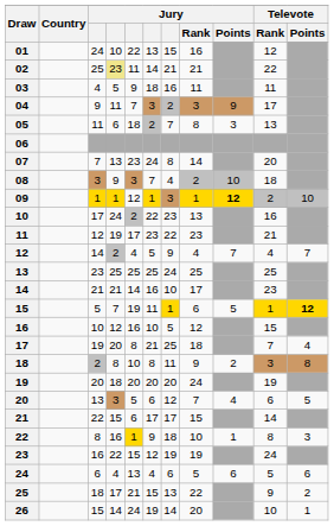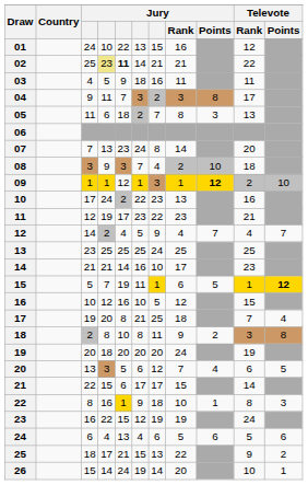 <table class="sortable wikitable collapsible plainrowheaders" style="text-align:center;">
 <tr>
 </tr>
 <tr>
 <th scope="col" rowspan="2">Draw</th>
 <th scope="col" rowspan="2">Country</th>
 <th scope="col" colspan="7">Jury</th>
 <th scope="col" colspan="2">Televote</th>
 </tr>
 <tr>
 <th scope="col"><small></small></th>
 <th scope="col"><small></small></th>
 <th scope="col"><small></small></th>
 <th scope="col"><small></small></th>
 <th scope="col"><small></small></th>
 <th scope="col">Rank</th>
 <th scope="col">Points</th>
 <th scope="col">Rank</th>
 <th scope="col">Points</th>
 </tr>
 <tr>
 <th scope="row" style="text-align:center;">01</th>
 <td style="text-align:left;"></td>
 <td>24</td>
 <td>10</td>
 <td>22</td>
 <td>13</td>
 <td>15</td>
 <td>16</td>
 <td style="background:#AAAAAA;"></td>
 <td>12</td>
 <td style="background:#AAAAAA;"></td>
 </tr>
 <tr>
 <th scope="row" style="text-align:center;">02</th>
 <td style="text-align:left;"></td>
 <td>25</td>
 <td style="background: khaki;">23</td>
-<td>11</td>
+<td><strong>11</strong></td>
 <td>14</td>
 <td>21</td>
 <td>21</td>
 <td style="background:#AAAAAA;"></td>
 <td>22</td>
 <td style="background:#AAAAAA;"></td>
 </tr>
 <tr>
 <th scope="row" style="text-align:center;">03</th>
 <td style="text-align:left;"></td>
 <td>4</td>
 <td>5</td>
 <td>9</td>
 <td>18</td>
 <td>16</td>
 <td>11</td>
 <td style="background:#AAAAAA;"></td>
 <td>11</td>
 <td style="background:#AAAAAA;"></td>
 </tr>
 <tr>
 <th scope="row" style="text-align:center;">04</th>
 <td style="text-align:left;"></td>
 <td>9</td>
 <td>11</td>
 <td>7</td>
 <td style="background:#CC9966;">3</td>
 <td style="background:silver;">2</td>
 <td style="background:#CC9966;">3</td>
-<td style="background:#CC9966;">9</td>
+<td style="background:#CC9966;">8</td>
 <td>17</td>
 <td style="background:#AAAAAA;"></td>
 </tr>
 <tr>
 <th scope="row" style="text-align:center;">05</th>
 <td style="text-align:left;"></td>
 <td>11</td>
 <td>6</td>
 <td>18</td>
 <td style="background:silver;">2</td>
 <td>7</td>
 <td>8</td>
 <td>3</td>
 <td>13</td>
 <td style="background:#AAAAAA;"></td>
 </tr>
 <tr class="sortbottom">
 <th scope="row" style="text-align:center;">06</th>
 <td style="text-align:left;"></td>
 <td style="background:#AAAAAA;"></td>
 <td style="background:#AAAAAA;"></td>
 <td style="background:#AAAAAA;"></td>
 <td style="background:#AAAAAA;"></td>
 <td style="background:#AAAAAA;"></td>
 <td style="background:#AAAAAA;"></td>
 <td style="background:#AAAAAA;"></td>
 <td style="background:#AAAAAA;"></td>
 <td style="background:#AAAAAA;"></td>
 </tr>
 <tr>
 <th scope="row" style="text-align:center;">07</th>
 <td style="text-align:left;"></td>
 <td>7</td>
 <td>13</td>
 <td>23</td>
 <td>24</td>
 <td>8</td>
 <td>14</td>
 <td style="background:#AAAAAA;"></td>
 <td>20</td>
 <td style="background:#AAAAAA;"></td>
 </tr>
 <tr>
 <th scope="row" style="text-align:center;">08</th>
 <td style="text-align:left;"></td>
 <td style="background:#CC9966;">3</td>
 <td>9</td>
 <td style="background:#CC9966;">3</td>
 <td>7</td>
 <td>4</td>
 <td style="background:silver;">2</td>
 <td style="background:silver;">10</td>
 <td>18</td>
 <td style="background:#AAAAAA;"></td>
 </tr>
 <tr>
 <th scope="row" style="text-align:center;">09</th>
 <td style="text-align:left;"></td>
 <td style="background:gold;">1</td>
 <td style="background:gold;">1</td>
 <td>12</td>
 <td style="background:gold;">1</td>
 <td style="background:#CC9966;">3</td>
 <td style="background:gold;">1</td>
 <td style="background:gold;"><strong>12</strong></td>
 <td style="background:silver;">2</td>
 <td style="background:silver;">10</td>
 </tr>
 <tr>
 <th scope="row" style="text-align:center;">10</th>
 <td style="text-align:left;"></td>
 <td>17</td>
 <td>24</td>
 <td style="background:silver;">2</td>
 <td>22</td>
 <td>23</td>
 <td>13</td>
 <td style="background:#AAAAAA;"></td>
 <td>16</td>
 <td style="background:#AAAAAA;"></td>
 </tr>
 <tr>
 <th scope="row" style="text-align:center;">11</th>
 <td style="text-align:left;"></td>
 <td>12</td>
 <td>19</td>
 <td>17</td>
 <td>23</td>
 <td>22</td>
 <td>23</td>
 <td style="background:#AAAAAA;"></td>
 <td>21</td>
 <td style="background:#AAAAAA;"></td>
 </tr>
 <tr>
 <th scope="row" style="text-align:center;">12</th>
 <td style="text-align:left;"></td>
 <td>14</td>
 <td style="background:silver;">2</td>
 <td>4</td>
 <td>5</td>
 <td>9</td>
 <td>4</td>
 <td>7</td>
 <td>4</td>
 <td>7</td>
 </tr>
 <tr>
 <th scope="row" style="text-align:center;">13</th>
 <td style="text-align:left;"></td>
 <td>23</td>
 <td>25</td>
 <td>25</td>
 <td>25</td>
 <td>24</td>
 <td>25</td>
 <td style="background:#AAAAAA;"></td>
 <td>25</td>
 <td style="background:#AAAAAA;"></td>
 </tr>
 <tr>
 <th scope="row" style="text-align:center;">14</th>
 <td style="text-align:left;"></td>
 <td>21</td>
 <td>21</td>
 <td>14</td>
 <td>16</td>
 <td>10</td>
 <td>17</td>
 <td style="background:#AAAAAA;"></td>
 <td>23</td>
 <td style="background:#AAAAAA;"></td>
 </tr>
 <tr>
 <th scope="row" style="text-align:center;">15</th>
 <td style="text-align:left;"></td>
 <td>5</td>
 <td>7</td>
 <td>19</td>
 <td>11</td>
 <td style="background:gold;">1</td>
 <td>6</td>
 <td>5</td>
 <td style="background:gold;">1</td>
 <td style="background:gold;"><strong>12</strong></td>
 </tr>
 <tr>
 <th scope="row" style="text-align:center;">16</th>
 <td style="text-align:left;"></td>
 <td>10</td>
 <td>12</td>
 <td>16</td>
 <td>10</td>
 <td>5</td>
 <td>12</td>
 <td style="background:#AAAAAA;"></td>
 <td>15</td>
 <td style="background:#AAAAAA;"></td>
 </tr>
 <tr>
 <th scope="row" style="text-align:center;">17</th>
 <td style="text-align:left;"></td>
 <td>19</td>
 <td>20</td>
 <td>8</td>
 <td>21</td>
 <td>25</td>
 <td>18</td>
 <td style="background:#AAAAAA;"></td>
 <td>7</td>
 <td>4</td>
 </tr>
 <tr>
 <th scope="row" style="text-align:center;">18</th>
 <td style="text-align:left;"></td>
 <td style="background:silver;">2</td>
 <td>8</td>
 <td>10</td>
 <td>8</td>
 <td>11</td>
 <td>9</td>
 <td>2</td>
 <td style="background:#CC9966;">3</td>
 <td style="background:#CC9966;">8</td>
 </tr>
 <tr>
 <th scope="row" style="text-align:center;">19</th>
 <td style="text-align:left;"></td>
 <td>20</td>
 <td>18</td>
 <td>20</td>
 <td>20</td>
 <td>20</td>
 <td>24</td>
 <td style="background:#AAAAAA;"></td>
 <td>19</td>
 <td style="background:#AAAAAA;"></td>
 </tr>
 <tr>
 <th scope="row" style="text-align:center;">20</th>
 <td style="text-align:left;"></td>
 <td>13</td>
 <td style="background:#CC9966;">3</td>
 <td>5</td>
 <td>6</td>
 <td>12</td>
 <td>7</td>
 <td>4</td>
 <td>6</td>
 <td>5</td>
 </tr>
 <tr>
 <th scope="row" style="text-align:center;">21</th>
 <td style="text-align:left;"></td>
 <td>22</td>
 <td>15</td>
 <td>6</td>
 <td>17</td>
 <td>17</td>
 <td>15</td>
 <td style="background:#AAAAAA;"></td>
 <td>14</td>
 <td style="background:#AAAAAA;"></td>
 </tr>
 <tr>
 <th scope="row" style="text-align:center;">22</th>
 <td style="text-align:left;"></td>
 <td>8</td>
 <td>16</td>
 <td style="background:gold;">1</td>
 <td>9</td>
 <td>18</td>
 <td>10</td>
 <td>1</td>
 <td>8</td>
 <td>3</td>
 </tr>
 <tr>
 <th scope="row" style="text-align:center;">23</th>
 <td style="text-align:left;"></td>
 <td>16</td>
 <td>22</td>
 <td>15</td>
 <td>12</td>
 <td>19</td>
 <td>19</td>
 <td style="background:#AAAAAA;"></td>
 <td>24</td>
 <td style="background:#AAAAAA;"></td>
 </tr>
 <tr>
 <th scope="row" style="text-align:center;">24</th>
 <td style="text-align:left;"></td>
 <td>6</td>
 <td>4</td>
 <td>13</td>
 <td>4</td>
 <td>6</td>
 <td>5</td>
 <td>6</td>
 <td>5</td>
 <td>6</td>
 </tr>
 <tr>
 <th scope="row" style="text-align:center;">25</th>
 <td style="text-align:left;"></td>
 <td>18</td>
 <td>17</td>
 <td>21</td>
 <td>15</td>
 <td>13</td>
 <td>22</td>
 <td style="background:#AAAAAA;"></td>
 <td>9</td>
 <td>2</td>
 </tr>
 <tr>
 <th scope="row" style="text-align:center;">26</th>
 <td style="text-align:left;"></td>
 <td>15</td>
 <td>14</td>
 <td>24</td>
 <td>19</td>
 <td>14</td>
 <td>20</td>
 <td style="background:#AAAAAA;"></td>
 <td>10</td>
 <td>1</td>
 </tr>
 </table>
